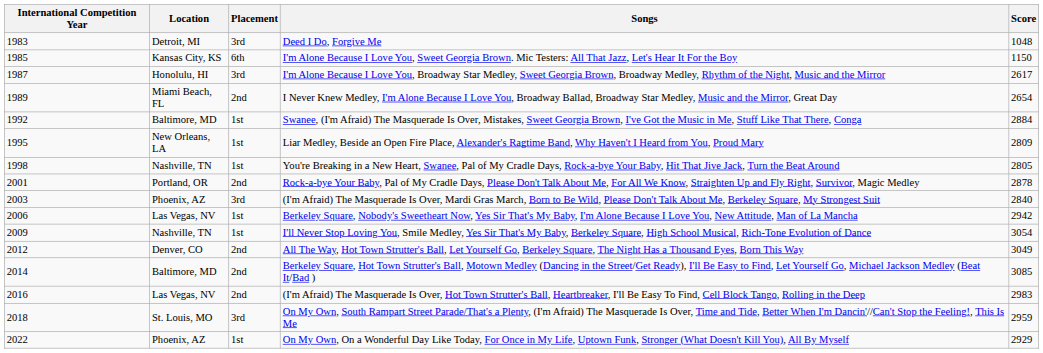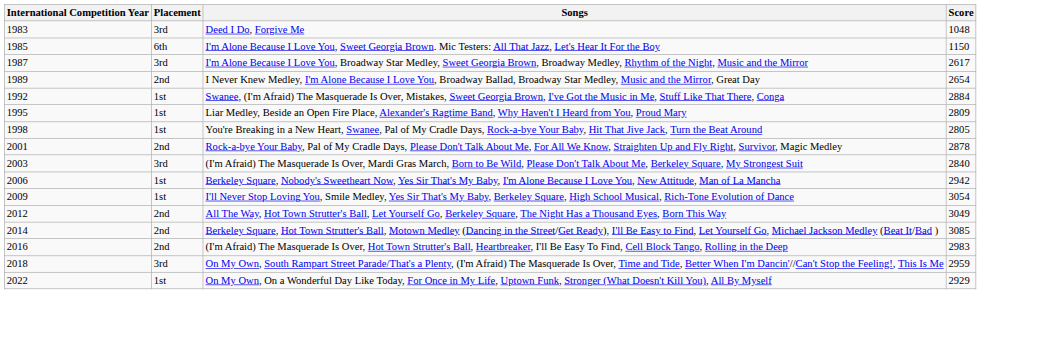 <table class="wikitable">
 <tr>
 <th>International Competition Year</th>
-<th>Location</th>
 <th>Placement</th>
 <th>Songs</th>
 <th>Score</th>
 </tr>
 <tr>
 <td>1983</td>
-<td>Detroit, MI</td>
 <td>3rd</td>
 <td><a href='#'>Deed I Do</a>, <a href='#'>Forgive Me</a></td>
 <td>1048</td>
 </tr>
 <tr>
 <td>1985</td>
-<td>Kansas City, KS</td>
 <td>6th</td>
 <td><a href='#'>I'm Alone Because I Love You</a>, <a href='#'>Sweet Georgia Brown</a>. Mic Testers: <a href='#'>All That Jazz</a>, <a href='#'>Let's Hear It For the Boy</a></td>
 <td>1150</td>
 </tr>
 <tr>
 <td>1987</td>
-<td>Honolulu, HI</td>
 <td>3rd</td>
 <td><a href='#'>I'm Alone Because I Love You</a>, Broadway Star Medley, <a href='#'>Sweet Georgia Brown</a>, Broadway Medley, <a href='#'>Rhythm of the Night</a>, <a href='#'>Music and the Mirror</a></td>
 <td>2617</td>
 </tr>
 <tr>
 <td>1989</td>
-<td>Miami Beach, FL</td>
 <td>2nd</td>
 <td>I Never Knew Medley, <a href='#'>I'm Alone Because I Love You</a>, Broadway Ballad, Broadway Star Medley, <a href='#'>Music and the Mirror</a>, Great Day</td>
 <td>2654</td>
 </tr>
 <tr>
 <td>1992</td>
-<td>Baltimore, MD</td>
 <td>1st</td>
 <td><a href='#'>Swanee</a>, (I'm Afraid) The Masquerade Is Over, Mistakes, <a href='#'>Sweet Georgia Brown</a>, <a href='#'>I've Got the Music in Me</a>, <a href='#'>Stuff Like That There</a>, <a href='#'>Conga</a></td>
 <td>2884</td>
 </tr>
 <tr>
 <td>1995</td>
-<td>New Orleans, LA</td>
 <td>1st</td>
 <td>Liar Medley, Beside an Open Fire Place, <a href='#'>Alexander's Ragtime Band</a>, <a href='#'>Why Haven't I Heard from You</a>, <a href='#'>Proud Mary</a></td>
 <td>2809</td>
 </tr>
 <tr>
 <td>1998</td>
-<td>Nashville, TN</td>
 <td>1st</td>
 <td>You're Breaking in a New Heart, <a href='#'>Swanee</a>, Pal of My Cradle Days, <a href='#'>Rock-a-bye Your Baby</a>, <a href='#'>Hit That Jive Jack</a>, <a href='#'>Turn the Beat Around</a></td>
 <td>2805</td>
 </tr>
 <tr>
 <td>2001</td>
-<td>Portland, OR</td>
 <td>2nd</td>
 <td><a href='#'>Rock-a-bye Your Baby</a>, Pal of My Cradle Days, <a href='#'>Please Don't Talk About Me</a>, <a href='#'>For All We Know</a>, <a href='#'>Straighten Up and Fly Right</a>, <a href='#'>Survivor</a>, Magic Medley</td>
 <td>2878</td>
 </tr>
 <tr>
 <td>2003</td>
-<td>Phoenix, AZ</td>
 <td>3rd</td>
 <td>(I'm Afraid) The Masquerade Is Over, Mardi Gras March, <a href='#'>Born to Be Wild</a>, <a href='#'>Please Don't Talk About Me</a>, <a href='#'>Berkeley Square</a>, <a href='#'>My Strongest Suit</a></td>
 <td>2840</td>
 </tr>
 <tr>
 <td>2006</td>
-<td>Las Vegas, NV</td>
 <td>1st</td>
 <td><a href='#'>Berkeley Square</a>, <a href='#'>Nobody's Sweetheart Now</a>, <a href='#'>Yes Sir That's My Baby</a>, <a href='#'>I'm Alone Because I Love You</a>, <a href='#'>New Attitude</a>, <a href='#'>Man of La Mancha</a></td>
 <td>2942</td>
 </tr>
 <tr>
 <td>2009</td>
-<td>Nashville, TN</td>
 <td>1st</td>
 <td><a href='#'>I'll Never Stop Loving You</a>, Smile Medley, <a href='#'>Yes Sir That's My Baby</a>, <a href='#'>Berkeley Square</a>, <a href='#'>High School Musical</a>, <a href='#'>Rich-Tone Evolution of Dance</a></td>
 <td>3054</td>
 </tr>
 <tr>
 <td>2012</td>
-<td>Denver, CO</td>
 <td>2nd</td>
 <td><a href='#'>All The Way</a>, <a href='#'>Hot Town Strutter's Ball</a>, <a href='#'>Let Yourself Go</a>, <a href='#'>Berkeley Square</a>, <a href='#'>The Night Has a Thousand Eyes</a>, <a href='#'>Born This Way</a></td>
 <td>3049</td>
 </tr>
 <tr>
 <td>2014</td>
-<td>Baltimore, MD</td>
 <td>2nd</td>
 <td><a href='#'>Berkeley Square</a>, <a href='#'>Hot Town Strutter's Ball</a>, <a href='#'>Motown Medley</a>    (<a href='#'>Dancing in the Street</a>/<a href='#'>Get Ready</a>), <a href='#'>I'll Be Easy to Find</a>, <a href='#'>Let Yourself Go</a>, <a href='#'>Michael Jackson Medley</a> (<a href='#'>Beat It</a>/<a href='#'>Bad</a> )</td>
 <td>3085</td>
 </tr>
 <tr>
 <td>2016</td>
-<td>Las Vegas, NV</td>
 <td>2nd</td>
 <td>(I'm Afraid) The Masquerade Is Over, <a href='#'>Hot Town Strutter's Ball</a>, <a href='#'>Heartbreaker</a>, I'll Be Easy To Find, <a href='#'>Cell Block Tango</a>, <a href='#'>Rolling in the Deep</a></td>
 <td>2983</td>
 </tr>
 <tr>
 <td>2018</td>
-<td>St. Louis, MO</td>
 <td>3rd</td>
 <td><a href='#'>On My Own</a>, <a href='#'>South Rampart Street Parade/That's a Plenty</a>, (I'm Afraid) The Masquerade Is Over, <a href='#'>Time and Tide</a>, <a href='#'>Better When I'm Dancin'</a>//<a href='#'>Can't Stop the Feeling!</a>, <a href='#'>This Is Me</a></td>
 <td>2959</td>
 </tr>
 <tr>
 <td>2022</td>
-<td>Phoenix, AZ</td>
 <td>1st</td>
 <td><a href='#'>On My Own</a>, On a Wonderful Day Like Today, <a href='#'>For Once in My Life</a>, <a href='#'>Uptown Funk</a>, <a href='#'>Stronger (What Doesn't Kill You)</a>, <a href='#'>All By Myself</a></td>
 <td>2929</td>
 </tr>
 </table>
